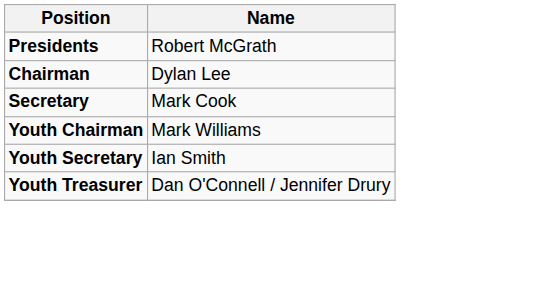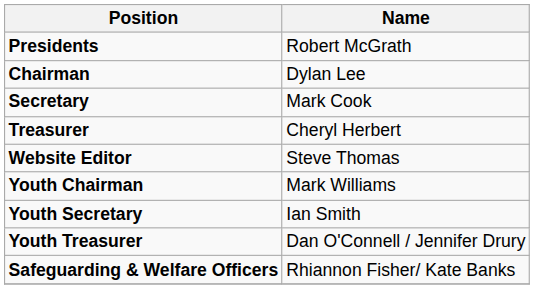 <table class=wikitable>
 <tr>
 <th>Position</th>
 <th>Name</th>
 </tr>
 <tr>
 <td><strong>Presidents</strong></td>
 <td> Robert McGrath</td>
 </tr>
 <tr>
 <td><strong>Chairman</strong></td>
 <td> Dylan Lee</td>
 </tr>
 <tr>
 <td><strong>Secretary</strong></td>
 <td> Mark Cook</td>
 </tr>
 <tr>
+<td><strong>Treasurer</strong></td>
+<td> Cheryl Herbert</td>
+</tr>
+<tr>
+<td><strong>Website Editor</strong></td>
+<td> Steve Thomas</td>
+</tr>
+<tr>
 <td><strong>Youth Chairman</strong></td>
 <td> Mark Williams</td>
 </tr>
 <tr>
 <td><strong>Youth Secretary</strong></td>
 <td> Ian Smith</td>
 </tr>
 <tr>
 <td><strong>Youth Treasurer</strong></td>
 <td> Dan O'Connell / Jennifer Drury</td>
 </tr>
 <tr>
+<td><strong>Safeguarding & Welfare Officers</strong></td>
+<td> Rhiannon Fisher/ Kate Banks</td>
+</tr>
+<tr>
 </tr>
 </table>
